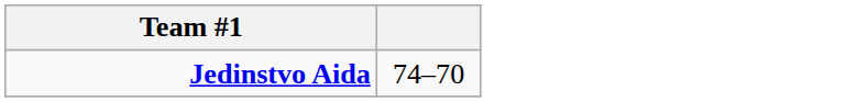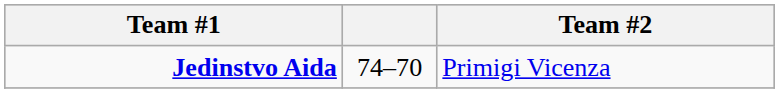 <table class=wikitable style="text-align:center">
 <tr>
 <th width=200>Team #1</th>
 <th width=50></th>
+<th width=200>Team #2</th>
 </tr>
 <tr>
 <td style="text-align:right"><strong><a href='#'>Jedinstvo Aida</a></strong> </td>
 <td>74–70</td>
+<td style="text-align:left"> <a href='#'>Primigi Vicenza</a></td>
 </tr>
 </table>
